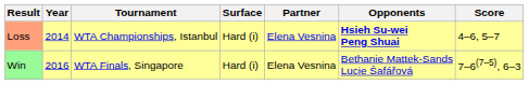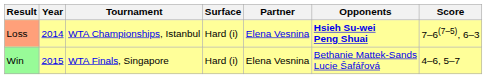 <table class="sortable wikitable">
 <tr>
 <th>Result</th>
 <th>Year</th>
 <th>Tournament</th>
 <th>Surface</th>
 <th>Partner</th>
 <th>Opponents</th>
 <th class="unsortable">Score</th>
 </tr>
 <tr style="background:#FFFF99;">
 <td style="background:#ffa07a;">Loss</td>
 <td><a href='#'>2014</a></td>
 <td><a href='#'>WTA Championships</a>, Istanbul</td>
 <td>Hard (i)</td>
 <td> <a href='#'>Elena Vesnina</a></td>
 <td><strong> <a href='#'>Hsieh Su-wei</a> <br>  <a href='#'>Peng Shuai</a></strong></td>
-<td>4–6, 5–7</td>
+<td>7–6<sup>(7–5)</sup>, 6–3</td>
 </tr>
 <tr style="background:#FFFF99;">
 <td style="background:#98fb98;">Win</td>
-<td><a href='#'>2016</a></td>
+<td><a href='#'>2015</a></td>
 <td><a href='#'>WTA Finals</a>, Singapore</td>
 <td>Hard (i)</td>
 <td> Elena Vesnina</td>
 <td> <a href='#'>Bethanie Mattek-Sands</a> <br>  <a href='#'>Lucie Šafářová</a></td>
-<td>7–6<sup>(7–5)</sup>, 6–3</td>
+<td>4–6, 5–7</td>
 </tr>
 </table>
